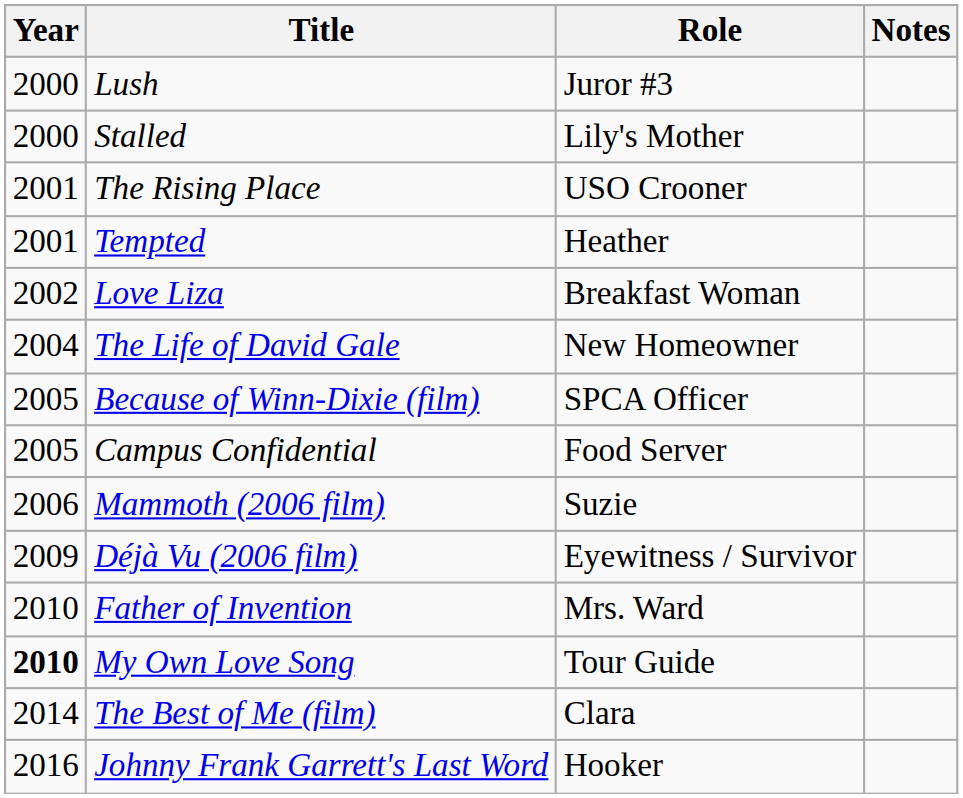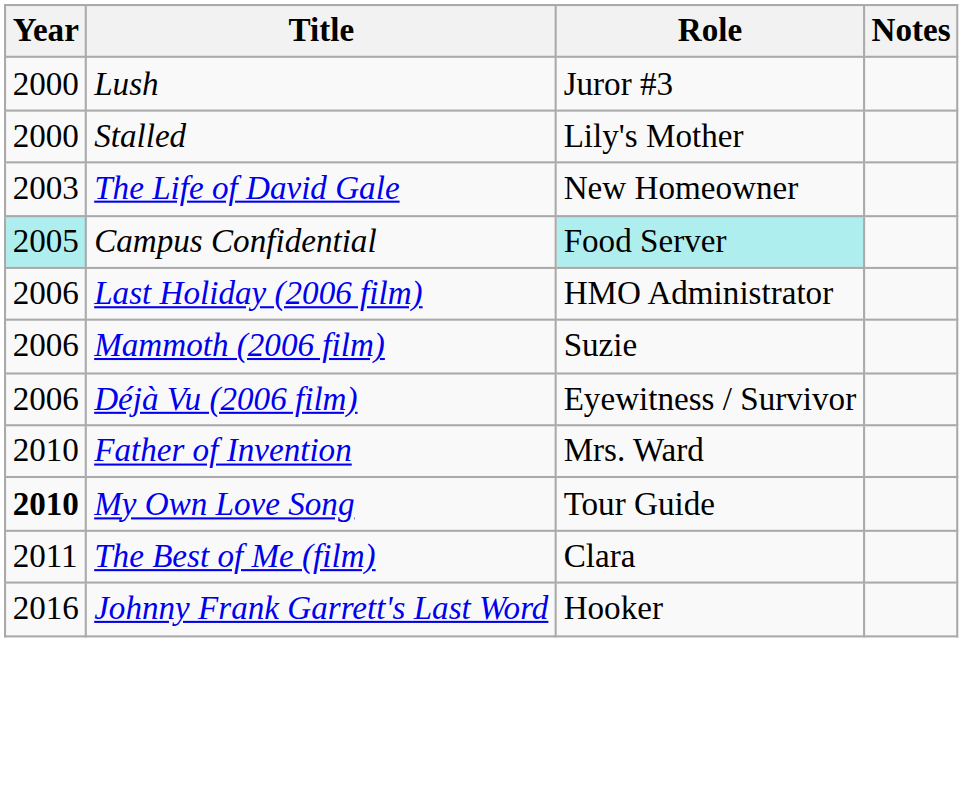 <table class="wikitable sortable">
 <tr>
 <th>Year</th>
 <th>Title</th>
 <th>Role</th>
 <th class="unsortable">Notes</th>
 </tr>
 <tr>
 <td>2000</td>
 <td><em>Lush</em></td>
 <td>Juror #3</td>
 <td></td>
 </tr>
 <tr>
 <td>2000</td>
 <td><em>Stalled</em></td>
 <td>Lily's Mother</td>
 <td></td>
 </tr>
 <tr>
-<td>2001</td>
-<td><em>The Rising Place</em></td>
-<td>USO Crooner</td>
-<td></td>
-</tr>
-<tr>
-<td>2001</td>
-<td><em><a href='#'>Tempted</a></em></td>
-<td>Heather</td>
-<td></td>
-</tr>
-<tr>
-<td>2002</td>
-<td><em><a href='#'>Love Liza</a></em></td>
-<td>Breakfast Woman</td>
-<td></td>
-</tr>
-<tr>
-<td>2004</td>
+<td>2003</td>
 <td><em><a href='#'>The Life of David Gale</a></em></td>
 <td>New Homeowner</td>
 <td></td>
 </tr>
 <tr>
-<td>2005</td>
-<td><em><a href='#'>Because of Winn-Dixie (film)</a></em></td>
-<td>SPCA Officer</td>
+<td style="background: paleturquoise;">2005</td>
+<td><em>Campus Confidential</em></td>
+<td style="background: paleturquoise;">Food Server</td>
 <td></td>
 </tr>
 <tr>
-<td>2005</td>
-<td><em>Campus Confidential</em></td>
-<td>Food Server</td>
+<td>2006</td>
+<td><em><a href='#'>Last Holiday (2006 film)</a></em></td>
+<td>HMO Administrator</td>
 <td></td>
 </tr>
 <tr>
 <td>2006</td>
 <td><em><a href='#'>Mammoth (2006 film)</a></em></td>
 <td>Suzie</td>
 <td></td>
 </tr>
 <tr>
-<td>2009</td>
+<td>2006</td>
 <td><em><a href='#'>Déjà Vu (2006 film)</a></em></td>
 <td>Eyewitness / Survivor</td>
 <td></td>
 </tr>
 <tr>
 <td>2010</td>
 <td><em><a href='#'>Father of Invention</a></em></td>
 <td>Mrs. Ward</td>
 <td></td>
 </tr>
 <tr>
 <td><strong>2010</strong></td>
 <td><em><a href='#'>My Own Love Song</a></em></td>
 <td>Tour Guide</td>
 <td></td>
 </tr>
 <tr>
-<td>2014</td>
+<td>2011</td>
 <td><em><a href='#'>The Best of Me (film)</a></em></td>
 <td>Clara</td>
 <td></td>
 </tr>
 <tr>
 <td>2016</td>
 <td><em><a href='#'>Johnny Frank Garrett's Last Word</a></em></td>
 <td>Hooker</td>
 <td></td>
 </tr>
 </table>
